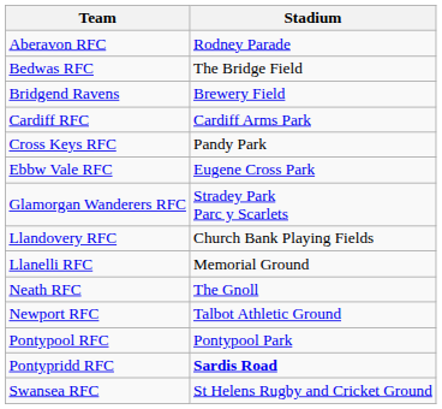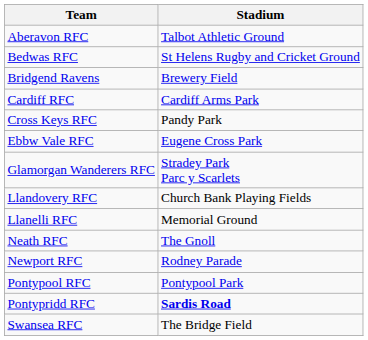 <table class="wikitable sortable">
 <tr>
 <th>Team</th>
 <th>Stadium</th>
 </tr>
 <tr>
 <td><a href='#'>Aberavon RFC</a></td>
-<td><a href='#'>Rodney Parade</a></td>
+<td><a href='#'>Talbot Athletic Ground</a></td>
 </tr>
 <tr>
 <td><a href='#'>Bedwas RFC</a></td>
-<td>The Bridge Field</td>
+<td><a href='#'>St Helens Rugby and Cricket Ground</a></td>
 </tr>
 <tr>
 <td><a href='#'>Bridgend Ravens</a></td>
 <td><a href='#'>Brewery Field</a></td>
 </tr>
 <tr>
 <td><a href='#'>Cardiff RFC</a></td>
 <td><a href='#'>Cardiff Arms Park</a></td>
 </tr>
 <tr>
 <td><a href='#'>Cross Keys RFC</a></td>
 <td>Pandy Park</td>
 </tr>
 <tr>
 <td><a href='#'>Ebbw Vale RFC</a></td>
 <td><a href='#'>Eugene Cross Park</a></td>
 </tr>
 <tr>
 <td><a href='#'>Glamorgan Wanderers RFC</a></td>
 <td><a href='#'>Stradey Park</a><br><a href='#'>Parc y Scarlets</a></td>
 </tr>
 <tr>
 <td><a href='#'>Llandovery RFC</a></td>
 <td>Church Bank Playing Fields</td>
 </tr>
 <tr>
 <td><a href='#'>Llanelli RFC</a></td>
 <td>Memorial Ground</td>
 </tr>
 <tr>
 <td><a href='#'>Neath RFC</a></td>
 <td><a href='#'>The Gnoll</a></td>
 </tr>
 <tr>
 <td><a href='#'>Newport RFC</a></td>
-<td><a href='#'>Talbot Athletic Ground</a></td>
+<td><a href='#'>Rodney Parade</a></td>
 </tr>
 <tr>
 <td><a href='#'>Pontypool RFC</a></td>
 <td><a href='#'>Pontypool Park</a></td>
 </tr>
 <tr>
 <td><a href='#'>Pontypridd RFC</a></td>
 <td><strong><a href='#'>Sardis Road</a></strong></td>
 </tr>
 <tr>
 <td><a href='#'>Swansea RFC</a></td>
-<td><a href='#'>St Helens Rugby and Cricket Ground</a></td>
+<td>The Bridge Field</td>
 </tr>
 </table>
